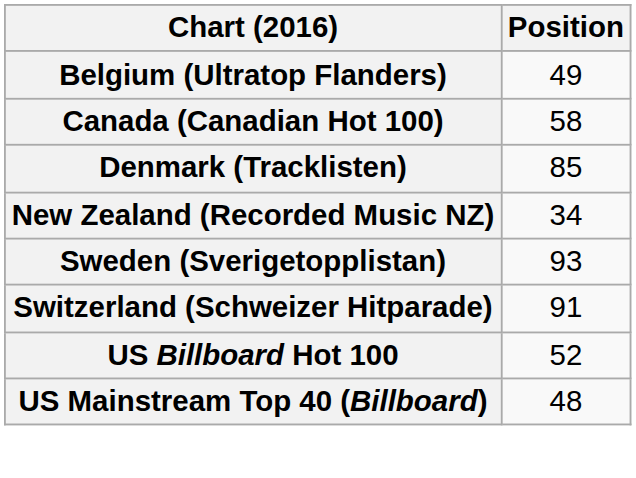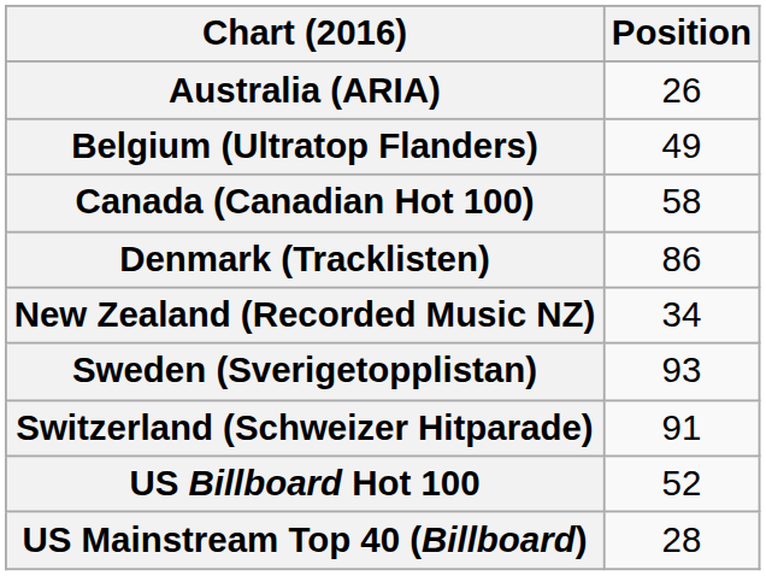 <table class="wikitable plainrowheaders sortable" style="text-align:center">
 <tr>
 <th>Chart (2016)</th>
 <th>Position</th>
+</tr>
+<tr>
+<th scope="row">Australia (ARIA)</th>
+<td>26</td>
 </tr>
 <tr>
 <th scope="row">Belgium (Ultratop Flanders)</th>
 <td>49</td>
 </tr>
 <tr>
 <th scope="row">Canada (Canadian Hot 100)</th>
 <td>58</td>
 </tr>
 <tr>
 <th scope="row">Denmark (Tracklisten)</th>
-<td>85</td>
+<td>86</td>
 </tr>
 <tr>
 <th scope="row">New Zealand (Recorded Music NZ)</th>
 <td>34</td>
 </tr>
 <tr>
 <th scope="row">Sweden (Sverigetopplistan)</th>
 <td>93</td>
 </tr>
 <tr>
 <th scope="row">Switzerland (Schweizer Hitparade)</th>
 <td>91</td>
 </tr>
 <tr>
 <th scope="row">US <em>Billboard</em> Hot 100</th>
 <td>52</td>
 </tr>
 <tr>
 <th scope="row">US Mainstream Top 40 (<em>Billboard</em>)</th>
-<td>48</td>
+<td>28</td>
 </tr>
 </table>
